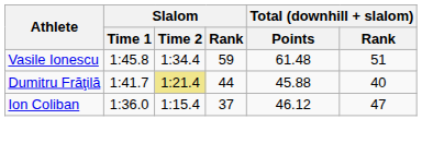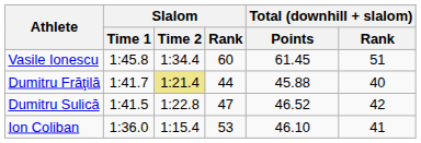 <table class="wikitable" style="font-size:90%">
 <tr>
 <th rowspan="2">Athlete</th>
 <th colspan="3">Slalom</th>
 <th colspan="2">Total (downhill + slalom)</th>
 </tr>
 <tr>
 <th>Time 1</th>
 <th>Time 2</th>
 <th>Rank</th>
 <th>Points</th>
 <th>Rank</th>
 </tr>
 <tr>
 <td><a href='#'>Vasile Ionescu</a></td>
 <td align="center">1:45.8</td>
 <td align="center">1:34.4</td>
-<td align="center">59</td>
-<td align="center">61.48</td>
+<td align="center">60</td>
+<td align="center">61.45</td>
 <td align="center">51</td>
 </tr>
 <tr>
 <td><a href='#'>Dumitru Frăţilă</a></td>
 <td align="center">1:41.7</td>
 <td align="center" style="background: khaki;">1:21.4</td>
 <td align="center">44</td>
 <td align="center">45.88</td>
 <td align="center">40</td>
 </tr>
 <tr>
+<td><a href='#'>Dumitru Sulică</a></td>
+<td align="center">1:41.5</td>
+<td align="center">1:22.8</td>
+<td align="center">47</td>
+<td align="center">46.52</td>
+<td align="center">42</td>
+</tr>
+<tr>
 <td><a href='#'>Ion Coliban</a></td>
 <td align="center">1:36.0</td>
 <td align="center">1:15.4</td>
-<td align="center">37</td>
-<td align="center">46.12</td>
-<td align="center">47</td>
+<td align="center">53</td>
+<td align="center">46.10</td>
+<td align="center">41</td>
 </tr>
 </table>
